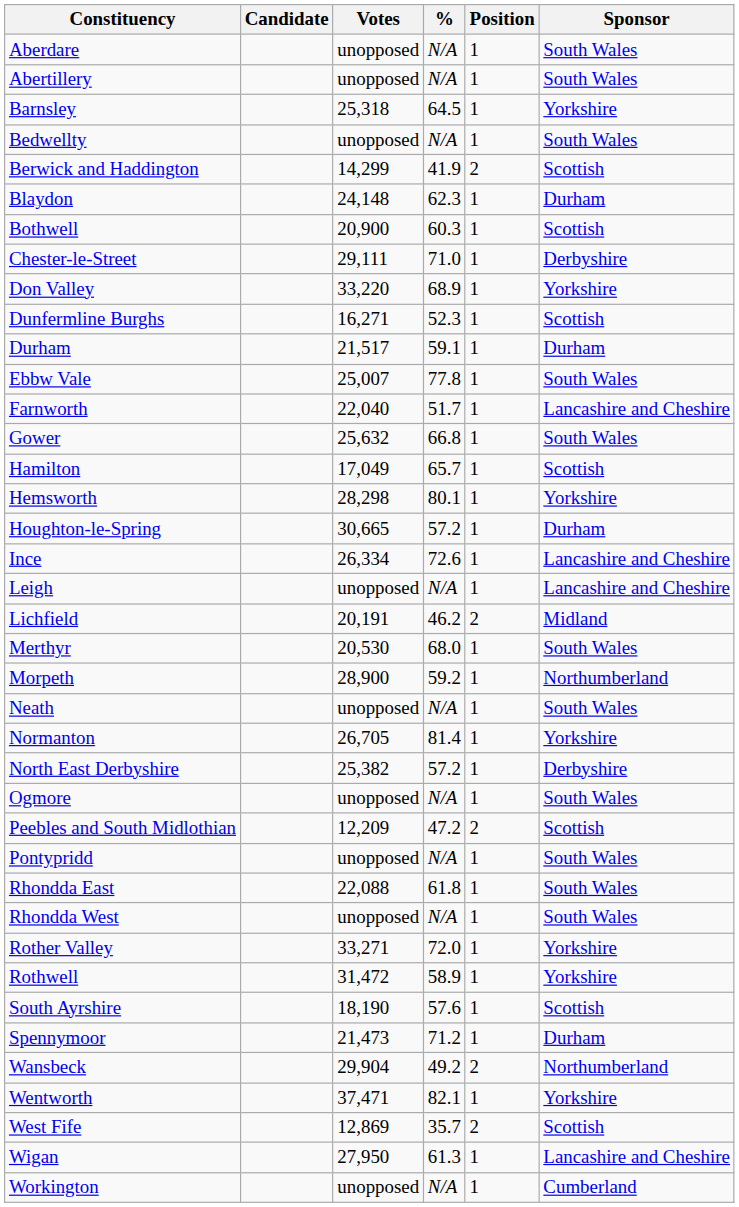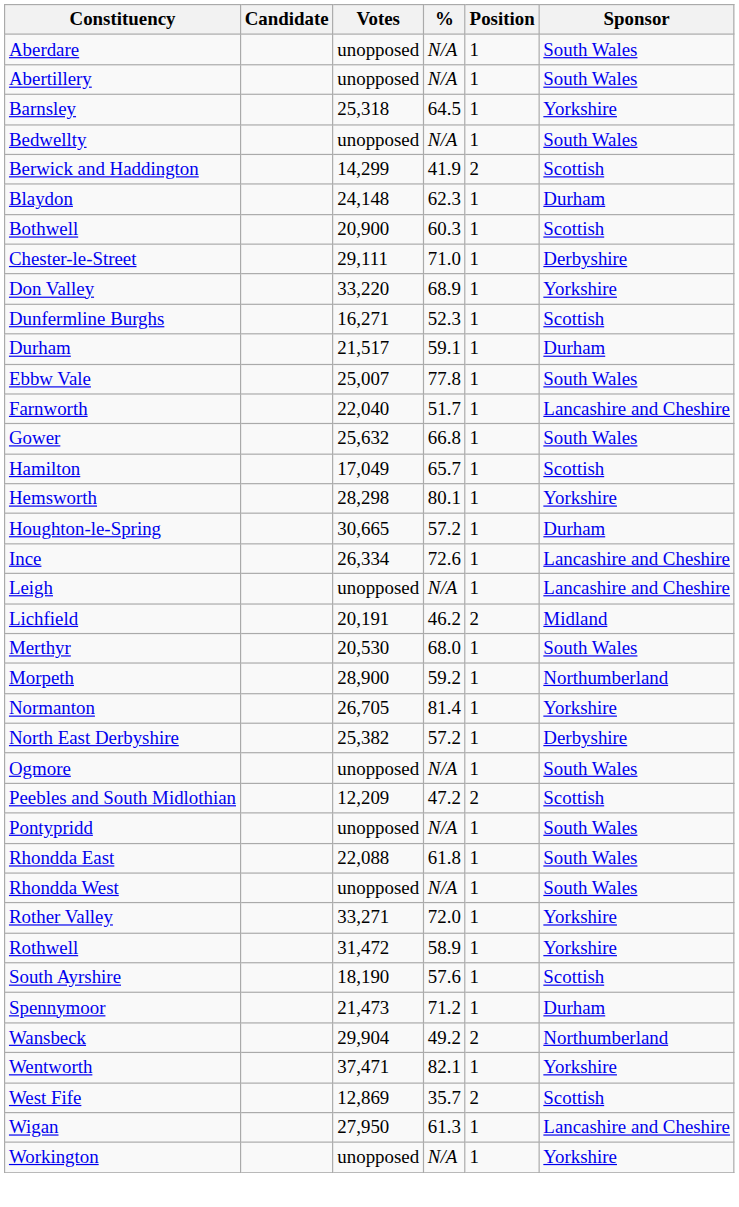 <table class="wikitable sortable">
 <tr>
 <th>Constituency</th>
 <th>Candidate</th>
 <th>Votes</th>
 <th>%</th>
 <th>Position</th>
 <th>Sponsor</th>
 </tr>
 <tr>
 <td><a href='#'>Aberdare</a></td>
 <td></td>
 <td>unopposed</td>
 <td><em>N/A</em></td>
 <td>1</td>
 <td><a href='#'>South Wales</a></td>
 </tr>
 <tr>
 <td><a href='#'>Abertillery</a></td>
 <td></td>
 <td>unopposed</td>
 <td><em>N/A</em></td>
 <td>1</td>
 <td><a href='#'>South Wales</a></td>
 </tr>
 <tr>
 <td><a href='#'>Barnsley</a></td>
 <td></td>
 <td>25,318</td>
 <td>64.5</td>
 <td>1</td>
 <td><a href='#'>Yorkshire</a></td>
 </tr>
 <tr>
 <td><a href='#'>Bedwellty</a></td>
 <td></td>
 <td>unopposed</td>
 <td><em>N/A</em></td>
 <td>1</td>
 <td><a href='#'>South Wales</a></td>
 </tr>
 <tr>
 <td><a href='#'>Berwick and Haddington</a></td>
 <td></td>
 <td>14,299</td>
 <td>41.9</td>
 <td>2</td>
 <td><a href='#'>Scottish</a></td>
 </tr>
 <tr>
 <td><a href='#'>Blaydon</a></td>
 <td></td>
 <td>24,148</td>
 <td>62.3</td>
 <td>1</td>
 <td><a href='#'>Durham</a></td>
 </tr>
 <tr>
 <td><a href='#'>Bothwell</a></td>
 <td></td>
 <td>20,900</td>
 <td>60.3</td>
 <td>1</td>
 <td><a href='#'>Scottish</a></td>
 </tr>
 <tr>
 <td><a href='#'>Chester-le-Street</a></td>
 <td></td>
 <td>29,111</td>
 <td>71.0</td>
 <td>1</td>
 <td><a href='#'>Derbyshire</a></td>
 </tr>
 <tr>
 <td><a href='#'>Don Valley</a></td>
 <td></td>
 <td>33,220</td>
 <td>68.9</td>
 <td>1</td>
 <td><a href='#'>Yorkshire</a></td>
 </tr>
 <tr>
 <td><a href='#'>Dunfermline Burghs</a></td>
 <td></td>
 <td>16,271</td>
 <td>52.3</td>
 <td>1</td>
 <td><a href='#'>Scottish</a></td>
 </tr>
 <tr>
 <td><a href='#'>Durham</a></td>
 <td></td>
 <td>21,517</td>
 <td>59.1</td>
 <td>1</td>
 <td><a href='#'>Durham</a></td>
 </tr>
 <tr>
 <td><a href='#'>Ebbw Vale</a></td>
 <td></td>
 <td>25,007</td>
 <td>77.8</td>
 <td>1</td>
 <td><a href='#'>South Wales</a></td>
 </tr>
 <tr>
 <td><a href='#'>Farnworth</a></td>
 <td></td>
 <td>22,040</td>
 <td>51.7</td>
 <td>1</td>
 <td><a href='#'>Lancashire and Cheshire</a></td>
 </tr>
 <tr>
 <td><a href='#'>Gower</a></td>
 <td></td>
 <td>25,632</td>
 <td>66.8</td>
 <td>1</td>
 <td><a href='#'>South Wales</a></td>
 </tr>
 <tr>
 <td><a href='#'>Hamilton</a></td>
 <td></td>
 <td>17,049</td>
 <td>65.7</td>
 <td>1</td>
 <td><a href='#'>Scottish</a></td>
 </tr>
 <tr>
 <td><a href='#'>Hemsworth</a></td>
 <td></td>
 <td>28,298</td>
 <td>80.1</td>
 <td>1</td>
 <td><a href='#'>Yorkshire</a></td>
 </tr>
 <tr>
 <td><a href='#'>Houghton-le-Spring</a></td>
 <td></td>
 <td>30,665</td>
 <td>57.2</td>
 <td>1</td>
 <td><a href='#'>Durham</a></td>
 </tr>
 <tr>
 <td><a href='#'>Ince</a></td>
 <td></td>
 <td>26,334</td>
 <td>72.6</td>
 <td>1</td>
 <td><a href='#'>Lancashire and Cheshire</a></td>
 </tr>
 <tr>
 <td><a href='#'>Leigh</a></td>
 <td></td>
 <td>unopposed</td>
 <td><em>N/A</em></td>
 <td>1</td>
 <td><a href='#'>Lancashire and Cheshire</a></td>
 </tr>
 <tr>
 <td><a href='#'>Lichfield</a></td>
 <td></td>
 <td>20,191</td>
 <td>46.2</td>
 <td>2</td>
 <td><a href='#'>Midland</a></td>
 </tr>
 <tr>
 <td><a href='#'>Merthyr</a></td>
 <td></td>
 <td>20,530</td>
 <td>68.0</td>
 <td>1</td>
 <td><a href='#'>South Wales</a></td>
 </tr>
 <tr>
 <td><a href='#'>Morpeth</a></td>
 <td></td>
 <td>28,900</td>
 <td>59.2</td>
 <td>1</td>
 <td><a href='#'>Northumberland</a></td>
 </tr>
 <tr>
-<td><a href='#'>Neath</a></td>
-<td></td>
-<td>unopposed</td>
-<td><em>N/A</em></td>
-<td>1</td>
-<td><a href='#'>South Wales</a></td>
-</tr>
-<tr>
 <td><a href='#'>Normanton</a></td>
 <td></td>
 <td>26,705</td>
 <td>81.4</td>
 <td>1</td>
 <td><a href='#'>Yorkshire</a></td>
 </tr>
 <tr>
 <td><a href='#'>North East Derbyshire</a></td>
 <td></td>
 <td>25,382</td>
 <td>57.2</td>
 <td>1</td>
 <td><a href='#'>Derbyshire</a></td>
 </tr>
 <tr>
 <td><a href='#'>Ogmore</a></td>
 <td></td>
 <td>unopposed</td>
 <td><em>N/A</em></td>
 <td>1</td>
 <td><a href='#'>South Wales</a></td>
 </tr>
 <tr>
 <td><a href='#'>Peebles and South Midlothian</a></td>
 <td></td>
 <td>12,209</td>
 <td>47.2</td>
 <td>2</td>
 <td><a href='#'>Scottish</a></td>
 </tr>
 <tr>
 <td><a href='#'>Pontypridd</a></td>
 <td></td>
 <td>unopposed</td>
 <td><em>N/A</em></td>
 <td>1</td>
 <td><a href='#'>South Wales</a></td>
 </tr>
 <tr>
 <td><a href='#'>Rhondda East</a></td>
 <td></td>
 <td>22,088</td>
 <td>61.8</td>
 <td>1</td>
 <td><a href='#'>South Wales</a></td>
 </tr>
 <tr>
 <td><a href='#'>Rhondda West</a></td>
 <td></td>
 <td>unopposed</td>
 <td><em>N/A</em></td>
 <td>1</td>
 <td><a href='#'>South Wales</a></td>
 </tr>
 <tr>
 <td><a href='#'>Rother Valley</a></td>
 <td></td>
 <td>33,271</td>
 <td>72.0</td>
 <td>1</td>
 <td><a href='#'>Yorkshire</a></td>
 </tr>
 <tr>
 <td><a href='#'>Rothwell</a></td>
 <td></td>
 <td>31,472</td>
 <td>58.9</td>
 <td>1</td>
 <td><a href='#'>Yorkshire</a></td>
 </tr>
 <tr>
 <td><a href='#'>South Ayrshire</a></td>
 <td></td>
 <td>18,190</td>
 <td>57.6</td>
 <td>1</td>
 <td><a href='#'>Scottish</a></td>
 </tr>
 <tr>
 <td><a href='#'>Spennymoor</a></td>
 <td></td>
 <td>21,473</td>
 <td>71.2</td>
 <td>1</td>
 <td><a href='#'>Durham</a></td>
 </tr>
 <tr>
 <td><a href='#'>Wansbeck</a></td>
 <td></td>
 <td>29,904</td>
 <td>49.2</td>
 <td>2</td>
 <td><a href='#'>Northumberland</a></td>
 </tr>
 <tr>
 <td><a href='#'>Wentworth</a></td>
 <td></td>
 <td>37,471</td>
 <td>82.1</td>
 <td>1</td>
 <td><a href='#'>Yorkshire</a></td>
 </tr>
 <tr>
 <td><a href='#'>West Fife</a></td>
 <td></td>
 <td>12,869</td>
 <td>35.7</td>
 <td>2</td>
 <td><a href='#'>Scottish</a></td>
 </tr>
 <tr>
 <td><a href='#'>Wigan</a></td>
 <td></td>
 <td>27,950</td>
 <td>61.3</td>
 <td>1</td>
 <td><a href='#'>Lancashire and Cheshire</a></td>
 </tr>
 <tr>
 <td><a href='#'>Workington</a></td>
 <td></td>
 <td>unopposed</td>
 <td><em>N/A</em></td>
 <td>1</td>
-<td><a href='#'>Cumberland</a></td>
+<td><a href='#'>Yorkshire</a></td>
 </tr>
 </table>
